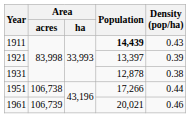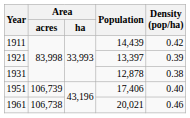 <table class="wikitable">
 <tr>
 <th rowspan="2">Year</th>
 <th colspan="2">Area</th>
 <th rowspan="2">Population<br></th>
 <th rowspan="2">Density<br>(pop/ha)</th>
 </tr>
 <tr>
 <th>acres</th>
 <th>ha</th>
 </tr>
 <tr>
 <td>1911</td>
 <td style="text-align:right;" rowspan="3">83,998</td>
 <td style="text-align:right;" rowspan="3">33,993</td>
-<td style="text-align:right;"><strong>14,439</strong></td>
-<td style="text-align:right;">0.43</td>
+<td style="text-align:right;">14,439</td>
+<td style="text-align:right;">0.42</td>
 </tr>
 <tr>
 <td>1921</td>
 <td style="text-align:right;">13,397</td>
 <td style="text-align:right;">0.39</td>
 </tr>
 <tr>
 <td>1931</td>
 <td style="text-align:right;">12,878</td>
 <td style="text-align:right;">0.38</td>
 </tr>
 <tr>
 <td>1951</td>
-<td style="text-align:right;">106,738</td>
+<td style="text-align:right;">106,739</td>
 <td style="text-align:right;" rowspan="2">43,196</td>
-<td style="text-align:right;">17,266</td>
-<td style="text-align:right;">0.44</td>
+<td style="text-align:right;">17,406</td>
+<td style="text-align:right;">0.40</td>
 </tr>
 <tr>
 <td>1961</td>
-<td style="text-align:right;">106,739</td>
+<td style="text-align:right;">106,738</td>
 <td style="text-align:right;">20,021</td>
 <td style="text-align:right;">0.46</td>
 </tr>
 </table>
